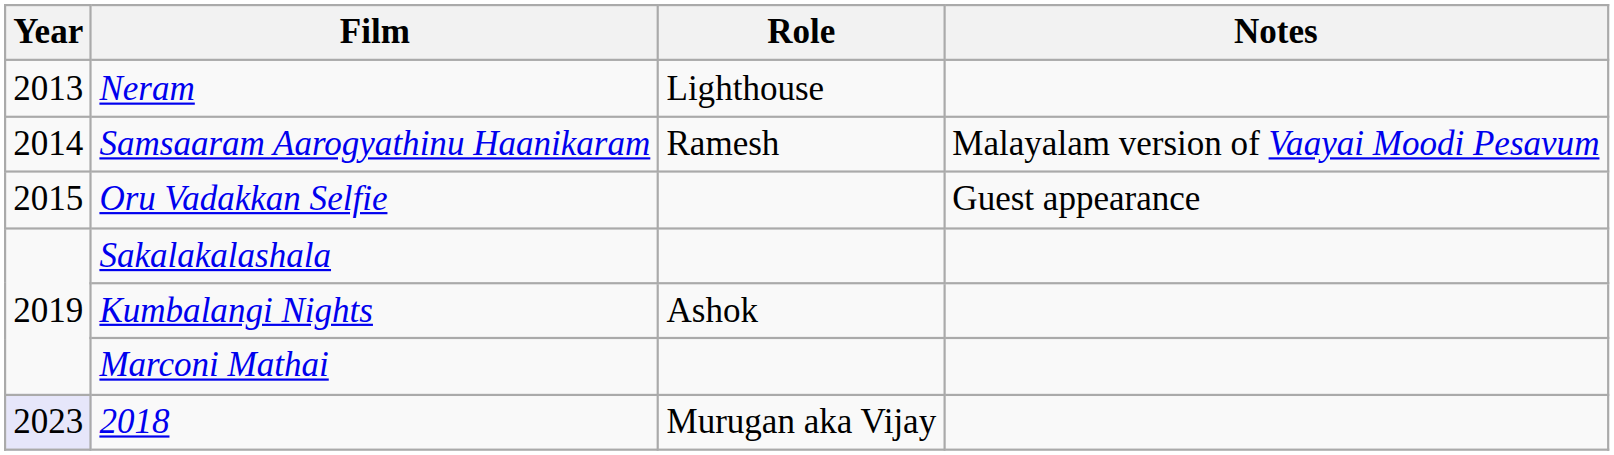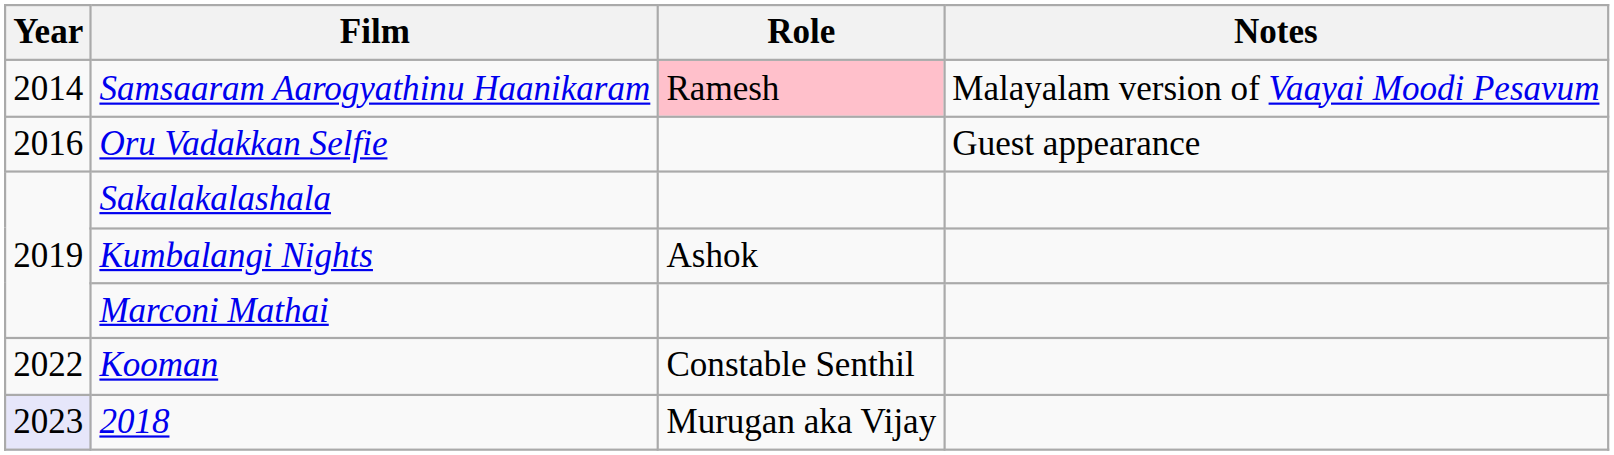 <table class="wikitable sortable">
 <tr>
 <th>Year</th>
 <th>Film</th>
 <th>Role</th>
 <th>Notes</th>
 </tr>
 <tr>
-<td>2013</td>
-<td><em><a href='#'>Neram</a></em></td>
-<td>Lighthouse</td>
-<td></td>
-</tr>
-<tr>
 <td>2014</td>
 <td><em><a href='#'>Samsaaram Aarogyathinu Haanikaram</a></em></td>
-<td>Ramesh</td>
+<td style="background: pink;">Ramesh</td>
 <td>Malayalam version of <em><a href='#'>Vaayai Moodi Pesavum</a></em></td>
 </tr>
 <tr>
-<td>2015</td>
+<td>2016</td>
 <td><em><a href='#'>Oru Vadakkan Selfie</a></em></td>
 <td></td>
 <td>Guest appearance</td>
 </tr>
 <tr>
 <td rowspan="3">2019</td>
 <td><em><a href='#'>Sakalakalashala</a></em></td>
 <td></td>
 <td></td>
 </tr>
 <tr>
 <td><em><a href='#'>Kumbalangi Nights</a></em></td>
 <td>Ashok</td>
 <td></td>
 </tr>
 <tr>
 <td><em><a href='#'>Marconi Mathai</a></em></td>
 <td></td>
 <td></td>
 </tr>
 <tr>
+<td>2022</td>
+<td><em> <a href='#'>Kooman</a></em></td>
+<td>Constable Senthil</td>
+<td></td>
+</tr>
+<tr>
 <td style="background: lavender;">2023</td>
 <td><em><a href='#'>2018</a></em></td>
 <td>Murugan aka Vijay</td>
 <td></td>
 </tr>
 </table>
